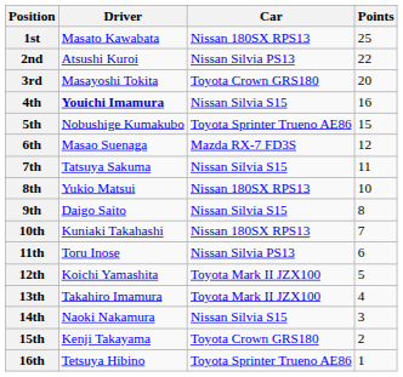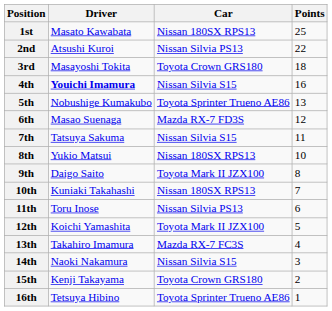 <table class="wikitable">
 <tr>
 <th>Position</th>
 <th>Driver</th>
 <th>Car</th>
 <th>Points</th>
 </tr>
 <tr>
 <th>1st</th>
 <td><a href='#'>Masato Kawabata</a></td>
 <td><a href='#'>Nissan 180SX RPS13</a></td>
 <td>25</td>
 </tr>
 <tr>
 <th>2nd</th>
 <td><a href='#'>Atsushi Kuroi</a></td>
 <td><a href='#'>Nissan Silvia PS13</a></td>
 <td>22</td>
 </tr>
 <tr>
 <th>3rd</th>
 <td><a href='#'>Masayoshi Tokita</a></td>
 <td><a href='#'>Toyota Crown GRS180</a></td>
-<td>20</td>
+<td>18</td>
 </tr>
 <tr>
 <th>4th</th>
 <td><strong><a href='#'>Youichi Imamura</a></strong></td>
 <td><a href='#'>Nissan Silvia S15</a></td>
 <td>16</td>
 </tr>
 <tr>
 <th>5th</th>
 <td><a href='#'>Nobushige Kumakubo</a></td>
 <td><a href='#'>Toyota Sprinter Trueno AE86</a></td>
-<td>15</td>
+<td>13</td>
 </tr>
 <tr>
 <th>6th</th>
 <td><a href='#'>Masao Suenaga</a></td>
 <td><a href='#'>Mazda RX-7 FD3S</a></td>
 <td>12</td>
 </tr>
 <tr>
 <th>7th</th>
 <td><a href='#'>Tatsuya Sakuma</a></td>
 <td><a href='#'>Nissan Silvia S15</a></td>
 <td>11</td>
 </tr>
 <tr>
 <th>8th</th>
 <td><a href='#'>Yukio Matsui</a></td>
 <td><a href='#'>Nissan 180SX RPS13</a></td>
 <td>10</td>
 </tr>
 <tr>
 <th>9th</th>
 <td><a href='#'>Daigo Saito</a></td>
-<td><a href='#'>Nissan Silvia S15</a></td>
+<td><a href='#'>Toyota Mark II JZX100</a></td>
 <td>8</td>
 </tr>
 <tr>
 <th>10th</th>
 <td><a href='#'>Kuniaki Takahashi</a></td>
 <td><a href='#'>Nissan 180SX RPS13</a></td>
 <td>7</td>
 </tr>
 <tr>
 <th>11th</th>
 <td><a href='#'>Toru Inose</a></td>
 <td><a href='#'>Nissan Silvia PS13</a></td>
 <td>6</td>
 </tr>
 <tr>
 <th>12th</th>
 <td><a href='#'>Koichi Yamashita</a></td>
 <td><a href='#'>Toyota Mark II JZX100</a></td>
 <td>5</td>
 </tr>
 <tr>
 <th>13th</th>
 <td><a href='#'>Takahiro Imamura</a></td>
-<td><a href='#'>Toyota Mark II JZX100</a></td>
+<td><a href='#'>Mazda RX-7 FC3S</a></td>
 <td>4</td>
 </tr>
 <tr>
 <th>14th</th>
 <td><a href='#'>Naoki Nakamura</a></td>
 <td><a href='#'>Nissan Silvia S15</a></td>
 <td>3</td>
 </tr>
 <tr>
 <th>15th</th>
 <td><a href='#'>Kenji Takayama</a></td>
 <td><a href='#'>Toyota Crown GRS180</a></td>
 <td>2</td>
 </tr>
 <tr>
 <th>16th</th>
 <td><a href='#'>Tetsuya Hibino</a></td>
 <td><a href='#'>Toyota Sprinter Trueno AE86</a></td>
 <td>1</td>
 </tr>
 </table>
